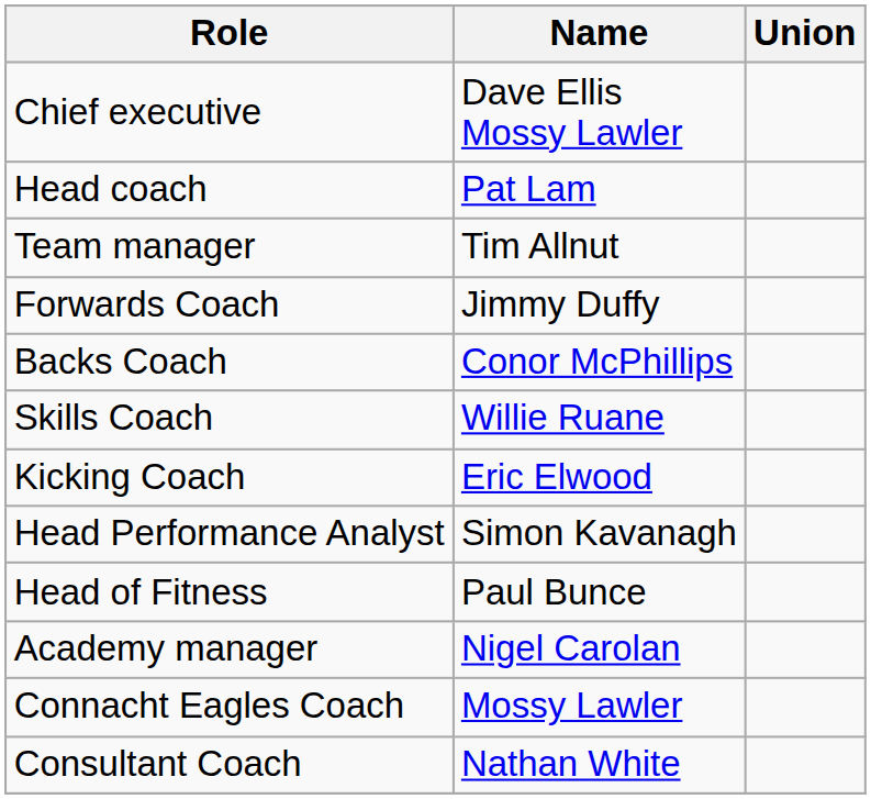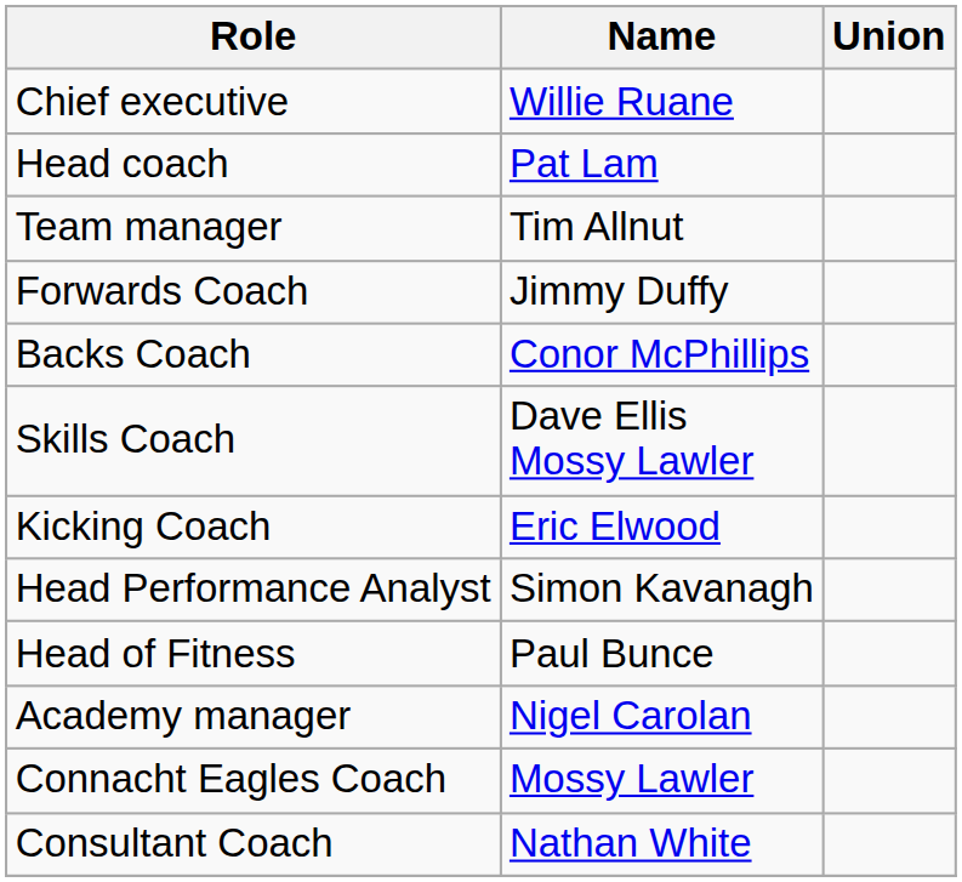 <table class="wikitable sortable">
 <tr>
 <th>Role</th>
 <th>Name</th>
 <th>Union</th>
 </tr>
 <tr>
 <td>Chief executive</td>
-<td>Dave Ellis<br><a href='#'>Mossy Lawler</a></td>
+<td><a href='#'>Willie Ruane</a></td>
 <td></td>
 </tr>
 <tr>
 <td>Head coach</td>
 <td><a href='#'>Pat Lam</a></td>
 <td></td>
 </tr>
 <tr>
 <td>Team manager</td>
 <td>Tim Allnut</td>
 <td></td>
 </tr>
 <tr>
 <td>Forwards Coach</td>
 <td>Jimmy Duffy</td>
 <td></td>
 </tr>
 <tr>
 <td>Backs Coach</td>
 <td><a href='#'>Conor McPhillips</a></td>
 <td></td>
 </tr>
 <tr>
 <td>Skills Coach</td>
-<td><a href='#'>Willie Ruane</a></td>
+<td>Dave Ellis<br><a href='#'>Mossy Lawler</a></td>
 <td></td>
 </tr>
 <tr>
 <td>Kicking Coach</td>
 <td><a href='#'>Eric Elwood</a></td>
 <td></td>
 </tr>
 <tr>
 <td>Head Performance Analyst</td>
 <td>Simon Kavanagh</td>
 <td></td>
 </tr>
 <tr>
 <td>Head of Fitness</td>
 <td>Paul Bunce</td>
 <td></td>
 </tr>
 <tr>
 <td>Academy manager</td>
 <td><a href='#'>Nigel Carolan</a></td>
 <td></td>
 </tr>
 <tr>
 <td>Connacht Eagles Coach</td>
 <td><a href='#'>Mossy Lawler</a></td>
 <td></td>
 </tr>
 <tr>
 <td>Consultant Coach</td>
 <td><a href='#'>Nathan White</a></td>
 <td></td>
 </tr>
 <tr>
 </tr>
 </table>
